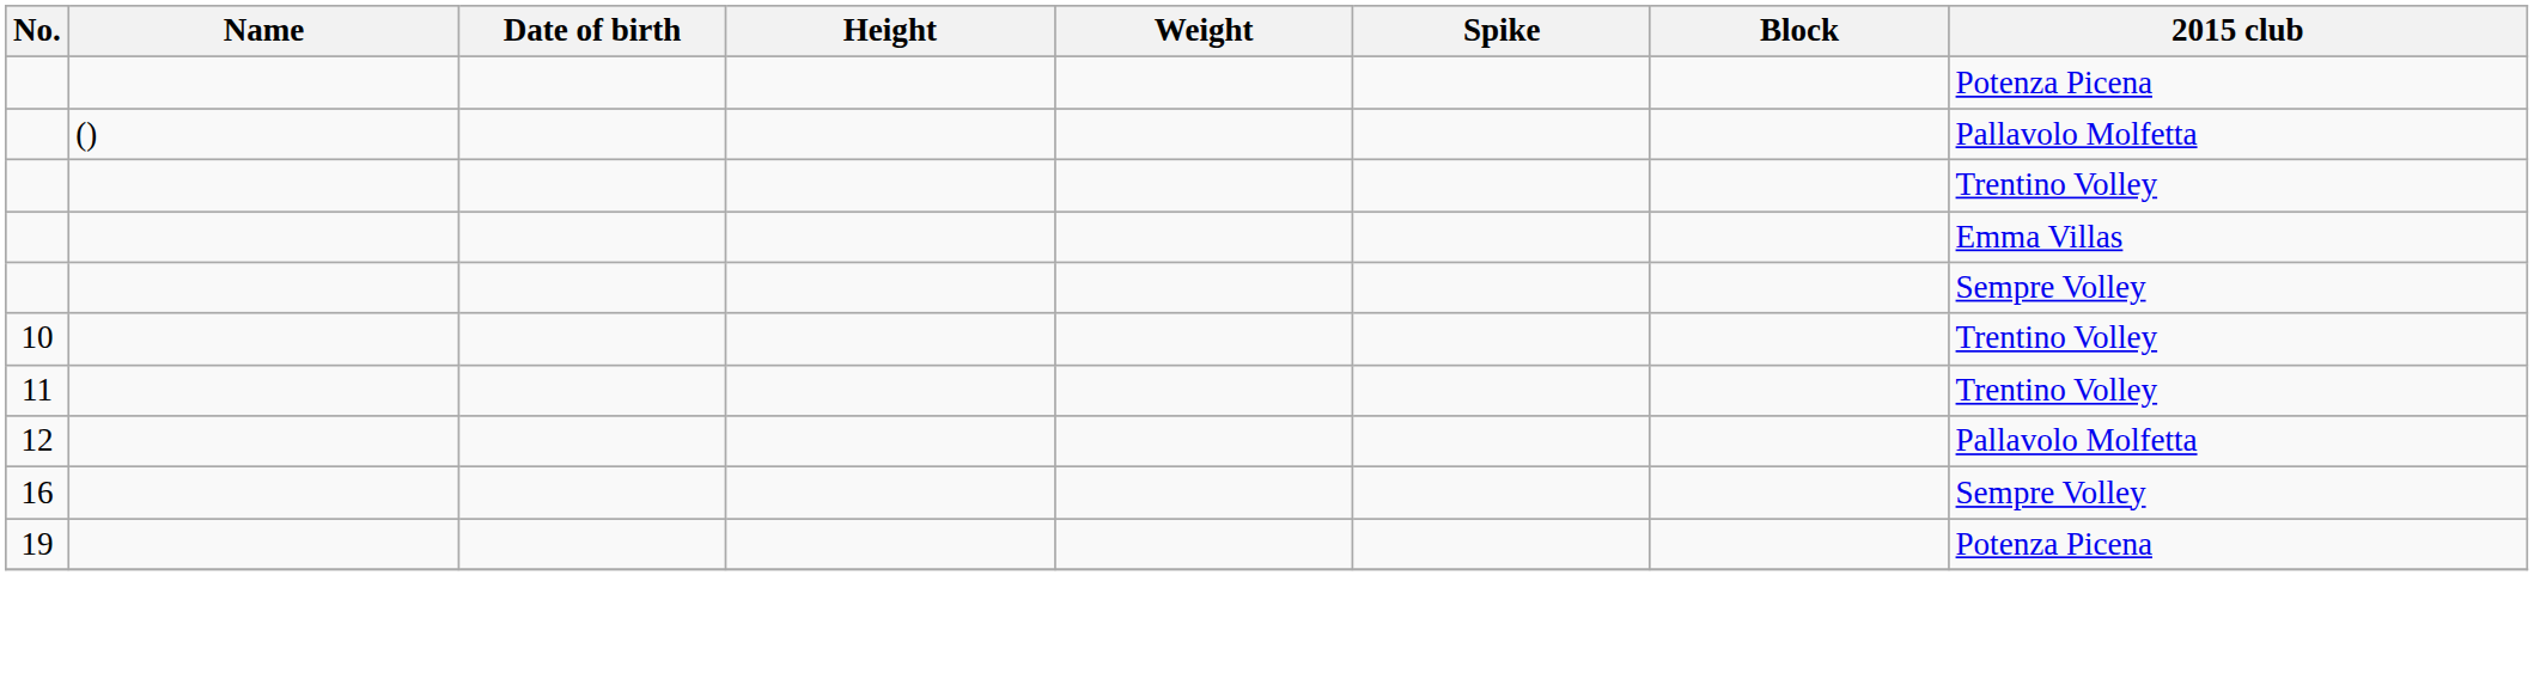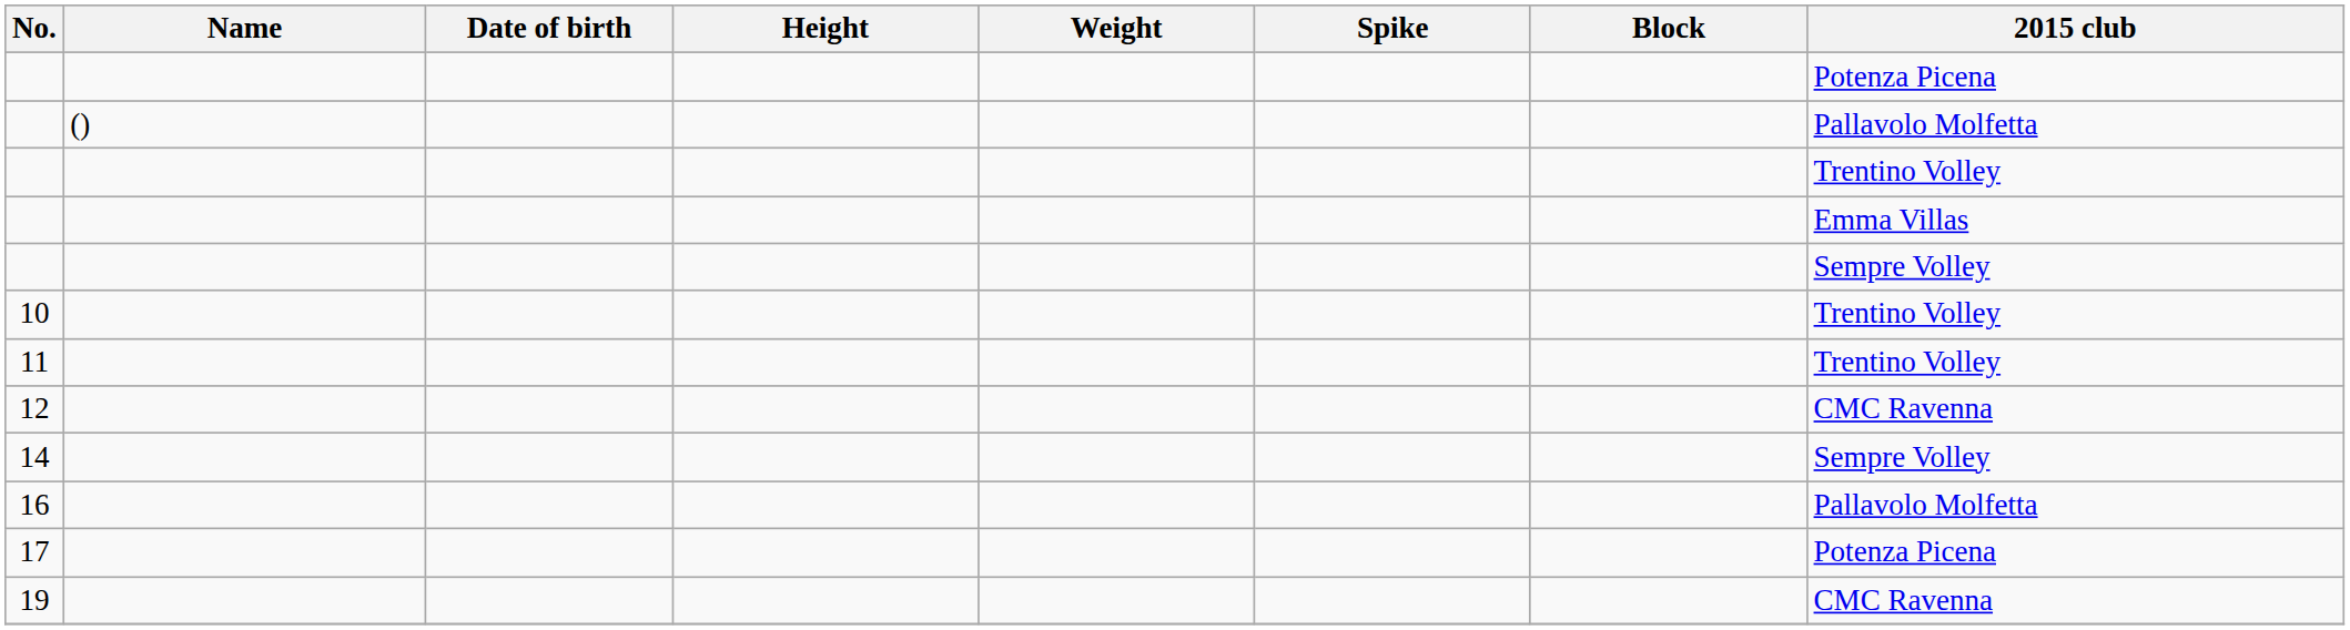 <table class="wikitable sortable" style="font-size:100%; text-align:center;">
 <tr>
 <th>No.</th>
 <th style="width:12em">Name</th>
 <th style="width:8em">Date of birth</th>
 <th style="width:10em">Height</th>
 <th style="width:9em">Weight</th>
 <th style="width:9em">Spike</th>
 <th style="width:9em">Block</th>
 <th style="width:18em">2015 club</th>
 </tr>
 <tr>
 <td></td>
 <td align=left></td>
 <td align=right></td>
 <td></td>
 <td></td>
 <td></td>
 <td></td>
 <td align=left> <a href='#'>Potenza Picena</a></td>
 </tr>
 <tr>
 <td></td>
 <td align=left> ()</td>
 <td align=right></td>
 <td></td>
 <td></td>
 <td></td>
 <td></td>
 <td align=left> <a href='#'>Pallavolo Molfetta</a></td>
 </tr>
 <tr>
 <td></td>
 <td align=left></td>
 <td align=right></td>
 <td></td>
 <td></td>
 <td></td>
 <td></td>
 <td align=left> <a href='#'>Trentino Volley</a></td>
 </tr>
 <tr>
 <td></td>
 <td align=left></td>
 <td align=right></td>
 <td></td>
 <td></td>
 <td></td>
 <td></td>
 <td align=left> <a href='#'>Emma Villas</a></td>
 </tr>
 <tr>
 <td></td>
 <td align=left></td>
 <td align=right></td>
 <td></td>
 <td></td>
 <td></td>
 <td></td>
 <td align=left> <a href='#'>Sempre Volley</a></td>
 </tr>
 <tr>
 <td>10</td>
 <td align=left></td>
 <td align=right></td>
 <td></td>
 <td></td>
 <td></td>
 <td></td>
 <td align=left> <a href='#'>Trentino Volley</a></td>
 </tr>
 <tr>
 <td>11</td>
 <td align=left></td>
 <td align=right></td>
 <td></td>
 <td></td>
 <td></td>
 <td></td>
 <td align=left> <a href='#'>Trentino Volley</a></td>
 </tr>
 <tr>
 <td>12</td>
 <td align=left></td>
 <td align=right></td>
 <td></td>
 <td></td>
 <td></td>
 <td></td>
-<td align=left> <a href='#'>Pallavolo Molfetta</a></td>
+<td align=left> <a href='#'>CMC Ravenna</a></td>
+</tr>
+<tr>
+<td>14</td>
+<td align=left></td>
+<td align=right></td>
+<td></td>
+<td></td>
+<td></td>
+<td></td>
+<td align=left> <a href='#'>Sempre Volley</a></td>
 </tr>
 <tr>
 <td>16</td>
 <td align=left></td>
 <td align=right></td>
 <td></td>
 <td></td>
 <td></td>
 <td></td>
-<td align=left> <a href='#'>Sempre Volley</a></td>
+<td align=left> <a href='#'>Pallavolo Molfetta</a></td>
+</tr>
+<tr>
+<td>17</td>
+<td align=left></td>
+<td align=right></td>
+<td></td>
+<td></td>
+<td></td>
+<td></td>
+<td align=left> <a href='#'>Potenza Picena</a></td>
 </tr>
 <tr>
 <td>19</td>
 <td align=left></td>
 <td align=right></td>
 <td></td>
 <td></td>
 <td></td>
 <td></td>
-<td align=left> <a href='#'>Potenza Picena</a></td>
+<td align=left> <a href='#'>CMC Ravenna</a></td>
 </tr>
 <tr>
 </tr>
 </table>
